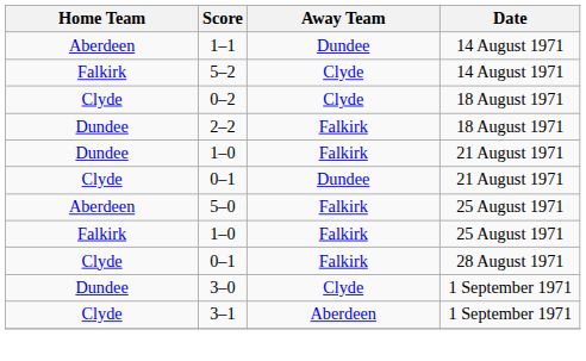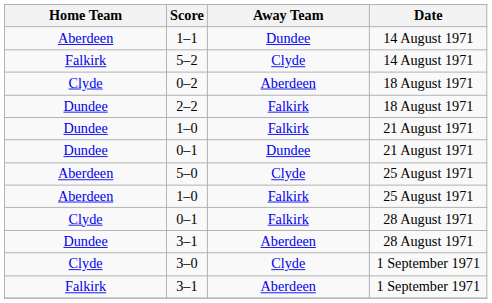 <table class="wikitable" style="text-align:center;">
 <tr>
 <th width=175>Home Team</th>
 <th width=20>Score</th>
 <th width=175>Away Team</th>
 <th width= 125>Date</th>
 </tr>
 <tr>
 <td><a href='#'>Aberdeen</a></td>
 <td>1–1</td>
 <td><a href='#'>Dundee</a></td>
 <td>14 August 1971</td>
 </tr>
 <tr>
 <td><a href='#'>Falkirk</a></td>
 <td>5–2</td>
 <td><a href='#'>Clyde</a></td>
 <td>14 August 1971</td>
 </tr>
 <tr>
 <td><a href='#'>Clyde</a></td>
 <td>0–2</td>
-<td><a href='#'>Clyde</a></td>
+<td><a href='#'>Aberdeen</a></td>
 <td>18 August 1971</td>
 </tr>
 <tr>
 <td><a href='#'>Dundee</a></td>
 <td>2–2</td>
 <td><a href='#'>Falkirk</a></td>
 <td>18 August 1971</td>
 </tr>
 <tr>
 <td><a href='#'>Dundee</a></td>
 <td>1–0</td>
 <td><a href='#'>Falkirk</a></td>
 <td>21 August 1971</td>
 </tr>
 <tr>
-<td><a href='#'>Clyde</a></td>
+<td><a href='#'>Dundee</a></td>
 <td>0–1</td>
 <td><a href='#'>Dundee</a></td>
 <td>21 August 1971</td>
 </tr>
 <tr>
 <td><a href='#'>Aberdeen</a></td>
 <td>5–0</td>
-<td><a href='#'>Falkirk</a></td>
+<td><a href='#'>Clyde</a></td>
 <td>25 August 1971</td>
 </tr>
 <tr>
-<td><a href='#'>Falkirk</a></td>
+<td><a href='#'>Aberdeen</a></td>
 <td>1–0</td>
 <td><a href='#'>Falkirk</a></td>
 <td>25 August 1971</td>
 </tr>
 <tr>
 <td><a href='#'>Clyde</a></td>
 <td>0–1</td>
 <td><a href='#'>Falkirk</a></td>
 <td>28 August 1971</td>
 </tr>
 <tr>
 <td><a href='#'>Dundee</a></td>
+<td>3–1</td>
+<td><a href='#'>Aberdeen</a></td>
+<td>28 August 1971</td>
+</tr>
+<tr>
+<td><a href='#'>Clyde</a></td>
 <td>3–0</td>
 <td><a href='#'>Clyde</a></td>
 <td>1 September 1971</td>
 </tr>
 <tr>
-<td><a href='#'>Clyde</a></td>
+<td><a href='#'>Falkirk</a></td>
 <td>3–1</td>
 <td><a href='#'>Aberdeen</a></td>
 <td>1 September 1971</td>
 </tr>
 <tr>
 </tr>
 </table>
